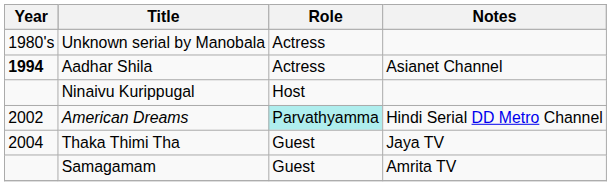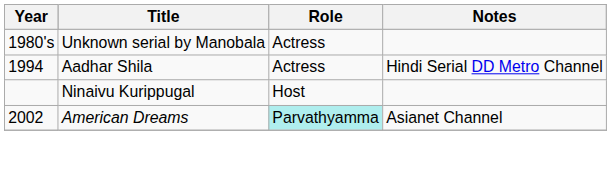 <table class="wikitable sortable">
 <tr style="background:#000;">
 <th>Year</th>
 <th>Title</th>
 <th>Role</th>
 <th class=unsortable>Notes</th>
 </tr>
 <tr>
 <td>1980's</td>
 <td>Unknown serial by Manobala</td>
 <td>Actress</td>
 <td></td>
 </tr>
 <tr>
-<td><strong>1994</strong></td>
+<td>1994</td>
 <td>Aadhar Shila</td>
 <td>Actress</td>
-<td>Asianet Channel</td>
+<td>Hindi Serial <a href='#'>DD Metro</a> Channel</td>
 </tr>
 <tr>
 <td></td>
 <td>Ninaivu Kurippugal</td>
 <td>Host</td>
 <td></td>
 </tr>
 <tr>
 <td>2002</td>
 <td><em>American Dreams</em></td>
 <td style="background: paleturquoise;">Parvathyamma</td>
-<td>Hindi Serial <a href='#'>DD Metro</a> Channel</td>
-</tr>
-<tr>
-<td>2004</td>
-<td>Thaka Thimi Tha</td>
-<td>Guest</td>
-<td>Jaya TV</td>
-</tr>
-<tr>
-<td></td>
-<td>Samagamam</td>
-<td>Guest</td>
-<td>Amrita TV</td>
+<td>Asianet Channel</td>
 </tr>
 <tr>
 </tr>
 </table>
